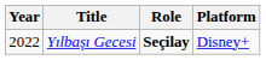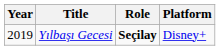 <table class="wikitable sortable plainrowheaders">
 <tr>
 <th scope="col">Year</th>
 <th scope="col">Title</th>
 <th scope="col">Role</th>
 <th scope="col" class="unsortable">Platform</th>
 </tr>
 <tr>
-<td>2022</td>
+<td>2019</td>
 <td><em><a href='#'>Yılbaşı Gecesi</a></em></td>
 <td><strong>Seçilay</strong></td>
 <td><a href='#'>Disney+</a></td>
 </tr>
 </table>
